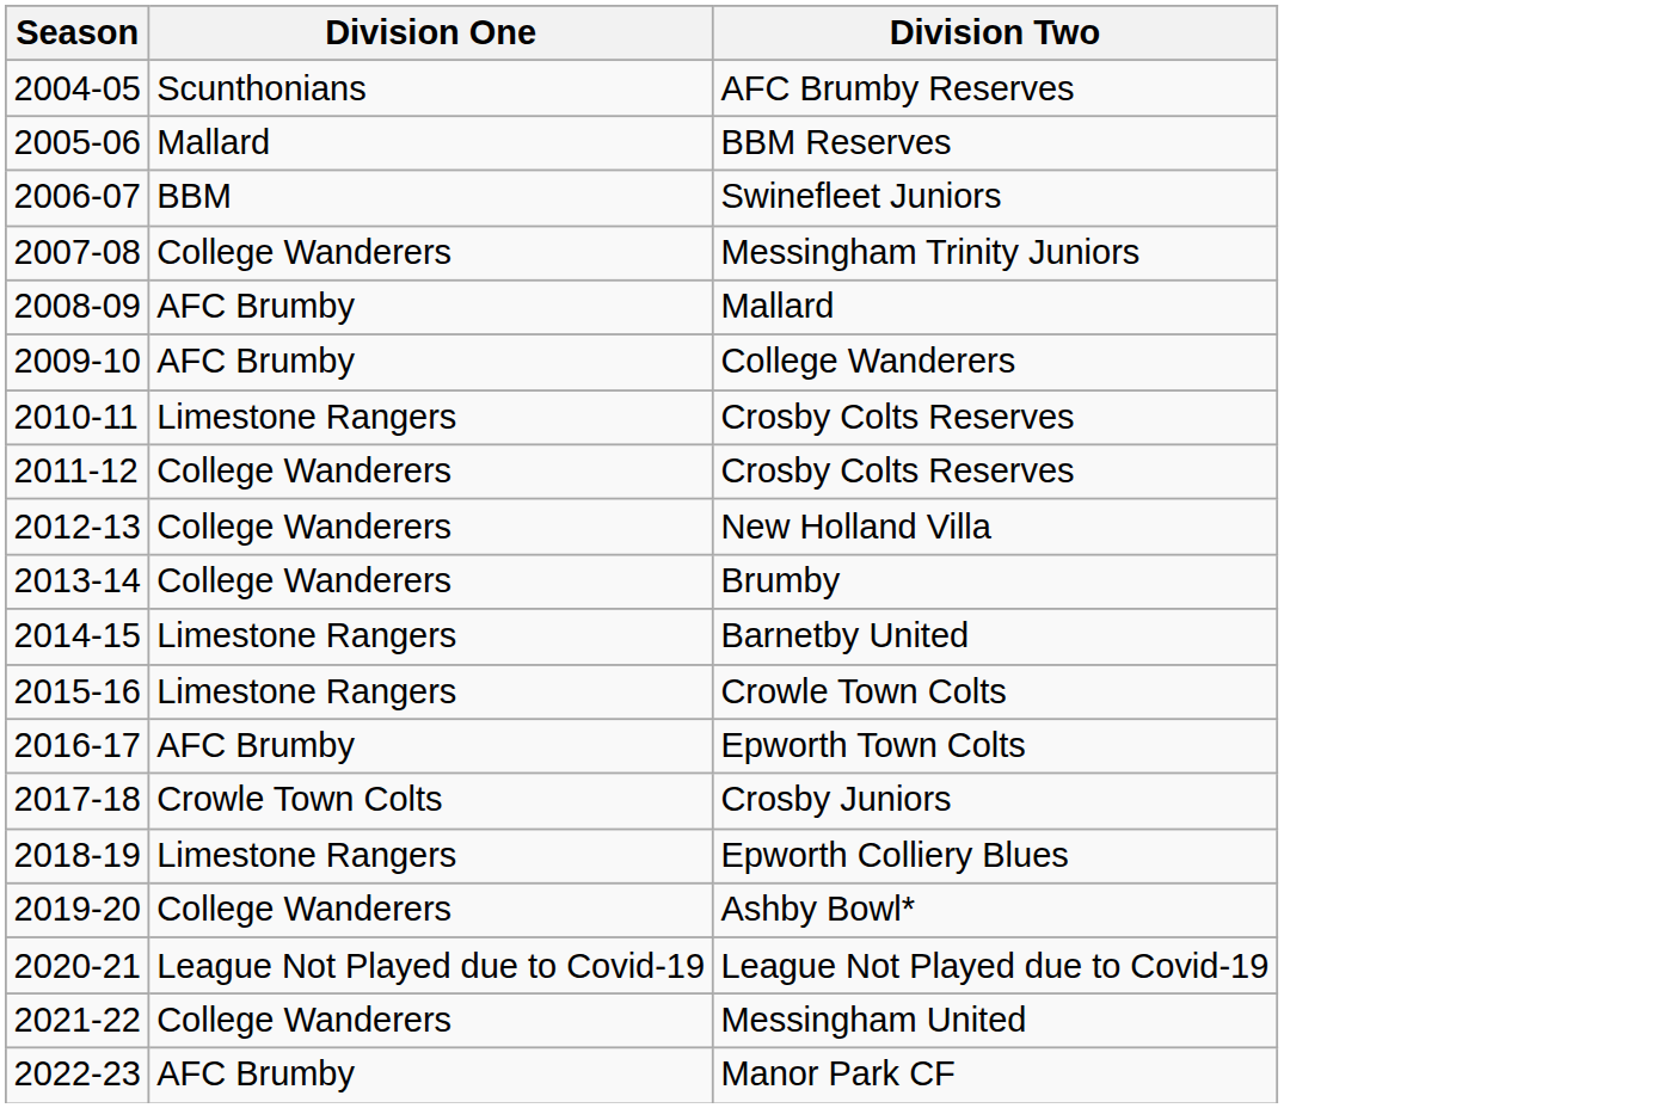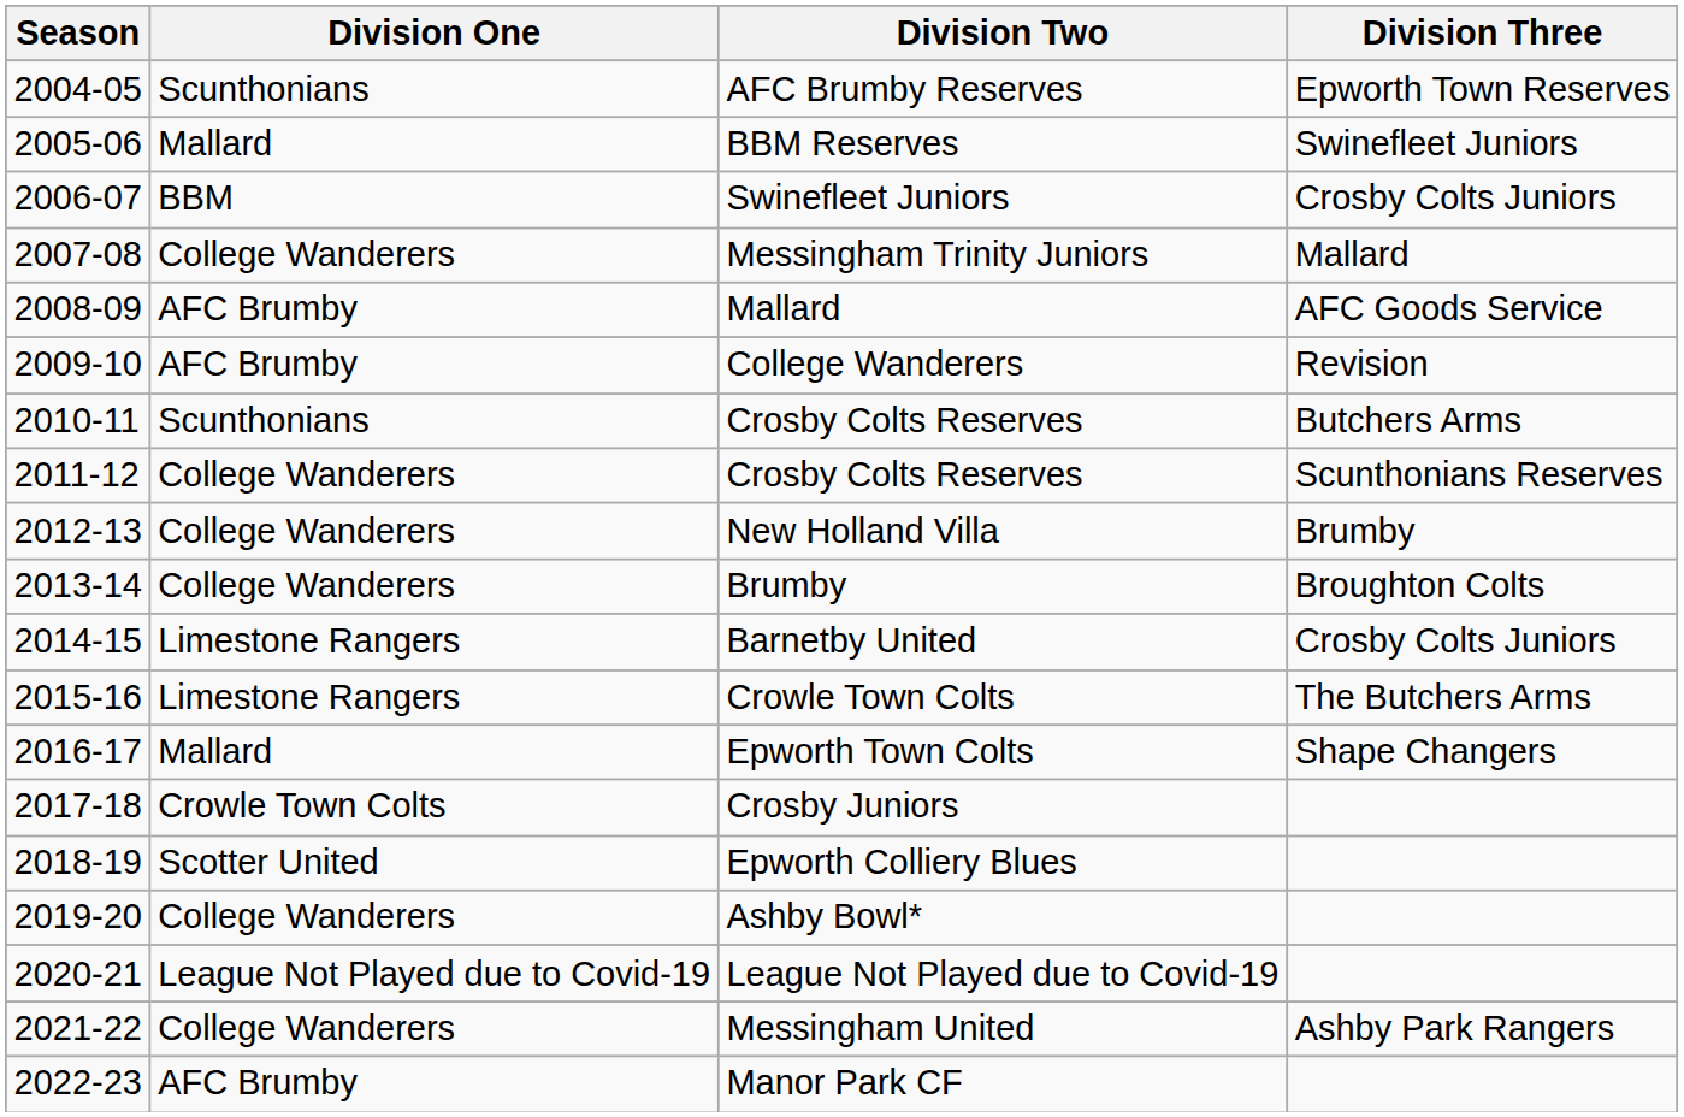 <table class="wikitable">
 <tr>
 <th>Season</th>
 <th>Division One</th>
 <th>Division Two</th>
+<th>Division Three</th>
 </tr>
 <tr>
 <td>2004-05</td>
 <td>Scunthonians</td>
 <td>AFC Brumby Reserves</td>
+<td>Epworth Town Reserves</td>
 </tr>
 <tr>
 <td>2005-06</td>
 <td>Mallard</td>
 <td>BBM Reserves</td>
+<td>Swinefleet Juniors</td>
 </tr>
 <tr>
 <td>2006-07</td>
 <td>BBM</td>
 <td>Swinefleet Juniors</td>
+<td>Crosby Colts Juniors</td>
 </tr>
 <tr>
 <td>2007-08</td>
 <td>College Wanderers</td>
 <td>Messingham Trinity Juniors</td>
+<td>Mallard</td>
 </tr>
 <tr>
 <td>2008-09</td>
 <td>AFC Brumby</td>
 <td>Mallard</td>
+<td>AFC Goods Service</td>
 </tr>
 <tr>
 <td>2009-10</td>
 <td>AFC Brumby</td>
 <td>College Wanderers</td>
+<td>Revision</td>
 </tr>
 <tr>
 <td>2010-11</td>
-<td>Limestone Rangers</td>
+<td>Scunthonians</td>
 <td>Crosby Colts Reserves</td>
+<td>Butchers Arms</td>
 </tr>
 <tr>
 <td>2011-12</td>
 <td>College Wanderers</td>
 <td>Crosby Colts Reserves</td>
+<td>Scunthonians Reserves</td>
 </tr>
 <tr>
 <td>2012-13</td>
 <td>College Wanderers</td>
 <td>New Holland Villa</td>
+<td>Brumby</td>
 </tr>
 <tr>
 <td>2013-14</td>
 <td>College Wanderers</td>
 <td>Brumby</td>
+<td>Broughton Colts</td>
 </tr>
 <tr>
 <td>2014-15</td>
 <td>Limestone Rangers</td>
 <td>Barnetby United</td>
+<td>Crosby Colts Juniors</td>
 </tr>
 <tr>
 <td>2015-16</td>
 <td>Limestone Rangers</td>
 <td>Crowle Town Colts</td>
+<td>The Butchers Arms</td>
 </tr>
 <tr>
 <td>2016-17</td>
-<td>AFC Brumby</td>
+<td>Mallard</td>
 <td>Epworth Town Colts</td>
+<td>Shape Changers</td>
 </tr>
 <tr>
 <td>2017-18</td>
 <td>Crowle Town Colts</td>
 <td>Crosby Juniors</td>
+<td></td>
 </tr>
 <tr>
 <td>2018-19</td>
-<td>Limestone Rangers</td>
+<td>Scotter United</td>
 <td>Epworth Colliery Blues</td>
+<td></td>
 </tr>
 <tr>
 <td>2019-20</td>
 <td>College Wanderers</td>
 <td>Ashby Bowl*</td>
+<td></td>
 </tr>
 <tr>
 <td>2020-21</td>
 <td>League Not Played due to Covid-19</td>
 <td>League Not Played due to Covid-19</td>
+<td></td>
 </tr>
 <tr>
 <td>2021-22</td>
 <td>College Wanderers</td>
 <td>Messingham United</td>
+<td>Ashby Park Rangers</td>
 </tr>
 <tr>
 <td>2022-23</td>
 <td>AFC Brumby</td>
 <td>Manor Park CF</td>
+<td></td>
 </tr>
 </table>
